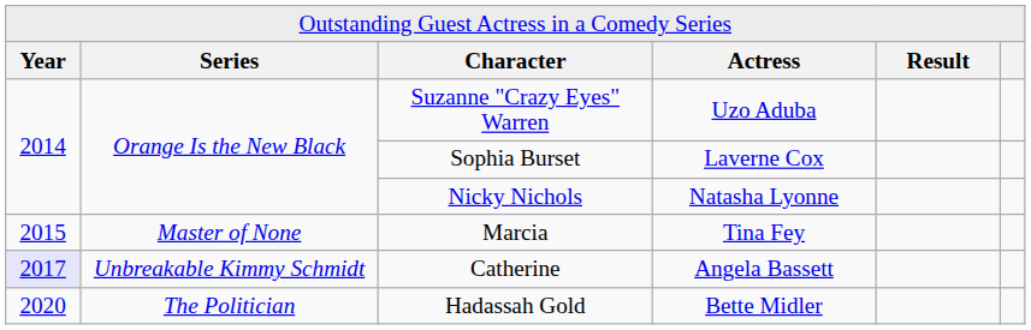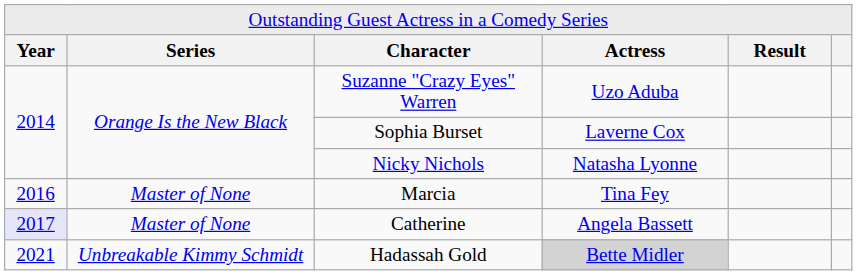 <table class="wikitable plainrowheaders" style="font-size: 100%" width=80%>
 <tr>
 <td style="background: #ececec; color:grey; text-align:center;" colspan="10"><a href='#'>Outstanding Guest Actress in a Comedy Series</a></td>
 </tr>
 <tr>
 <th width="6%">Year</th>
 <th width="24%">Series</th>
 <th width="22%">Character</th>
 <th width="18%">Actress</th>
 <th width="10%">Result</th>
 <th width="2%"></th>
 </tr>
 <tr>
 <td style="text-align:center;" rowspan="3"><a href='#'>2014</a></td>
 <td style="text-align:center;" rowspan="3"><em><a href='#'>Orange Is the New Black</a></em></td>
 <td style="text-align:center;"><a href='#'>Suzanne "Crazy Eyes" Warren</a></td>
 <td style="text-align:center;"><a href='#'>Uzo Aduba</a></td>
 <td></td>
 <td style="text-align:center;"></td>
 </tr>
 <tr>
 <td style="text-align:center;">Sophia Burset</td>
 <td style="text-align:center;"><a href='#'>Laverne Cox</a></td>
 <td></td>
 <td style="text-align:center;"></td>
 </tr>
 <tr>
 <td style="text-align:center;"><a href='#'>Nicky Nichols</a></td>
 <td style="text-align:center;"><a href='#'>Natasha Lyonne</a></td>
 <td></td>
 <td style="text-align:center;"></td>
 </tr>
 <tr>
-<td style="text-align:center;"><a href='#'>2015</a></td>
+<td style="text-align:center;"><a href='#'>2016</a></td>
 <td style="text-align:center;"><em><a href='#'>Master of None</a></em></td>
 <td style="text-align:center;">Marcia</td>
 <td style="text-align:center;"><a href='#'>Tina Fey</a></td>
 <td></td>
 <td style="text-align:center;"></td>
 </tr>
 <tr>
 <td style="background: lavender; text-align:center;"><a href='#'>2017</a></td>
-<td style="text-align:center;"><em><a href='#'>Unbreakable Kimmy Schmidt</a></em></td>
+<td style="text-align:center;"><em><a href='#'>Master of None</a></em></td>
 <td style="text-align:center;">Catherine</td>
 <td style="text-align:center;"><a href='#'>Angela Bassett</a></td>
 <td></td>
 <td style="text-align:center;"></td>
 </tr>
 <tr>
-<td style="text-align:center;"><a href='#'>2020</a></td>
-<td style="text-align:center;"><em><a href='#'>The Politician</a></em></td>
+<td style="text-align:center;"><a href='#'>2021</a></td>
+<td style="text-align:center;"><em><a href='#'>Unbreakable Kimmy Schmidt</a></em></td>
 <td style="text-align:center;">Hadassah Gold</td>
-<td style="text-align:center;"><a href='#'>Bette Midler</a></td>
+<td style="background: lightgrey; text-align:center;"><a href='#'>Bette Midler</a></td>
 <td></td>
 <td style="text-align:center;"></td>
 </tr>
 </table>
